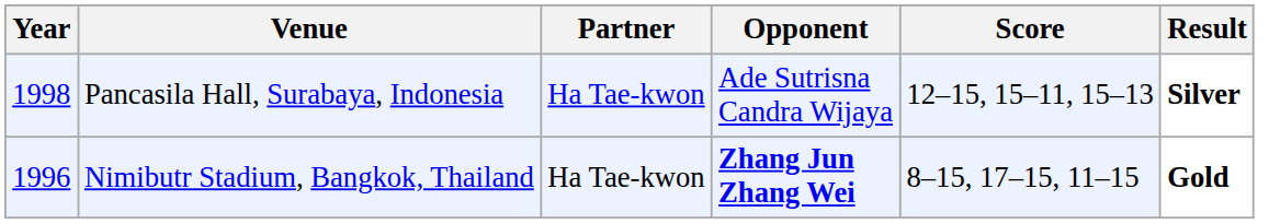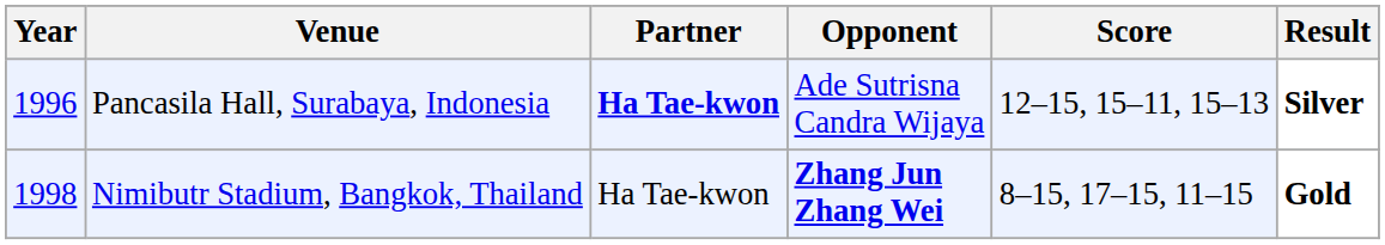 <table class="sortable wikitable" style="font-size: 90%;">
 <tr>
 <th>Year</th>
 <th>Venue</th>
 <th>Partner</th>
 <th>Opponent</th>
 <th>Score</th>
 <th>Result</th>
 </tr>
 <tr style="background:#ECF2FF">
-<td align="center"><a href='#'>1998</a></td>
+<td align="center"><a href='#'>1996</a></td>
 <td align="left">Pancasila Hall, <a href='#'>Surabaya</a>, <a href='#'>Indonesia</a></td>
-<td align="left"> <a href='#'>Ha Tae-kwon</a></td>
+<td align="left"><strong> <a href='#'>Ha Tae-kwon</a></strong></td>
 <td align="left"> <a href='#'>Ade Sutrisna</a> <br>  <a href='#'>Candra Wijaya</a></td>
 <td align="left">12–15, 15–11, 15–13</td>
 <td style="text-align:left; background:white"> <strong>Silver</strong></td>
 </tr>
 <tr style="background:#ECF2FF">
-<td align="center"><a href='#'>1996</a></td>
+<td align="center"><a href='#'>1998</a></td>
 <td align="left"><a href='#'>Nimibutr Stadium</a>, <a href='#'>Bangkok, Thailand</a></td>
 <td align="left"> Ha Tae-kwon</td>
 <td align="left"><strong> <a href='#'>Zhang Jun</a> <br>  <a href='#'>Zhang Wei</a></strong></td>
 <td align="left">8–15, 17–15, 11–15</td>
 <td style="text-align:left; background:white"> <strong>Gold</strong></td>
 </tr>
 </table>
